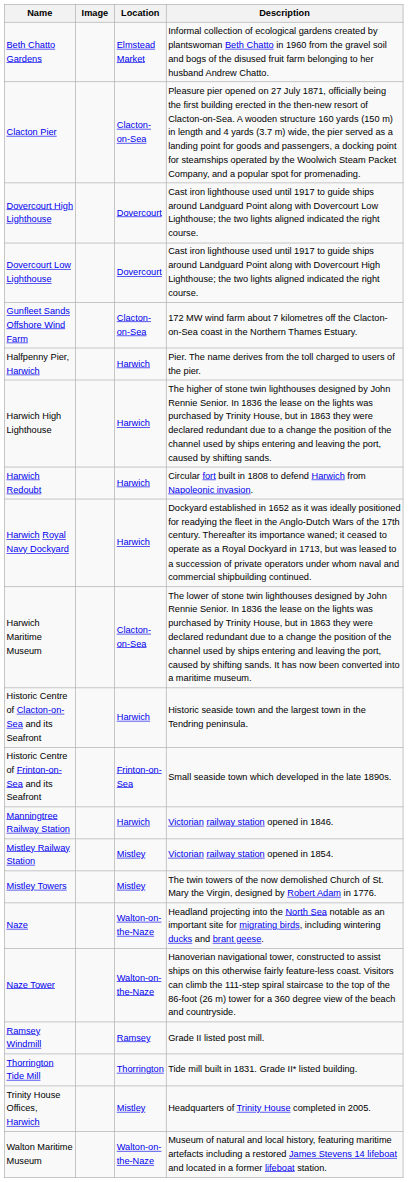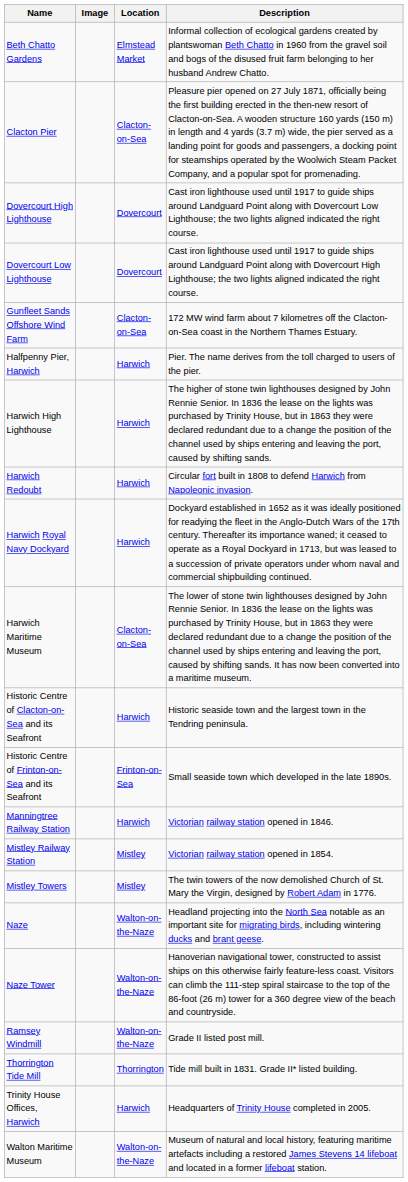 <table class="wikitable sortable" style="font-size:90%;width:100%;border:0px;text-align:left;line-height:150%;">
 <tr>
 <th width="18%">Name</th>
 <th width="10%" class="unsortable">Image</th>
 <th width="10%">Location</th>
 <th width="62%" class="unsortable">Description</th>
 </tr>
 <tr>
 <td><a href='#'>Beth Chatto Gardens</a></td>
 <td></td>
 <td><a href='#'>Elmstead Market</a></td>
 <td>Informal collection of ecological gardens created by plantswoman <a href='#'>Beth Chatto</a> in 1960 from the gravel soil and bogs of the disused fruit farm belonging to her husband Andrew Chatto.</td>
 </tr>
 <tr>
 <td><a href='#'>Clacton Pier</a></td>
 <td></td>
 <td><a href='#'>Clacton-on-Sea</a></td>
 <td>Pleasure pier opened on 27 July 1871, officially being the first building erected in the then-new resort of Clacton-on-Sea. A wooden structure 160 yards (150 m) in length and 4 yards (3.7 m) wide, the pier served as a landing point for goods and passengers, a docking point for steamships operated by the Woolwich Steam Packet Company, and a popular spot for promenading.</td>
 </tr>
 <tr>
 <td><a href='#'>Dovercourt High Lighthouse</a></td>
 <td></td>
 <td><a href='#'>Dovercourt</a></td>
 <td>Cast iron lighthouse used until 1917 to guide ships around Landguard Point along with Dovercourt Low Lighthouse; the two lights aligned indicated the right course.</td>
 </tr>
 <tr>
 <td><a href='#'>Dovercourt Low Lighthouse</a></td>
 <td></td>
 <td><a href='#'>Dovercourt</a></td>
 <td>Cast iron lighthouse used until 1917 to guide ships around Landguard Point along with Dovercourt High Lighthouse; the two lights aligned indicated the right course.</td>
 </tr>
 <tr>
 <td><a href='#'>Gunfleet Sands Offshore Wind Farm</a></td>
 <td></td>
 <td><a href='#'>Clacton-on-Sea</a></td>
 <td>172 MW wind farm about 7 kilometres off the Clacton-on-Sea coast in the Northern Thames Estuary.</td>
 </tr>
 <tr>
 <td>Halfpenny Pier, <a href='#'>Harwich</a></td>
 <td></td>
 <td><a href='#'>Harwich</a></td>
 <td>Pier. The name derives from the toll charged to users of the pier.</td>
 </tr>
 <tr>
 <td>Harwich High Lighthouse</td>
 <td></td>
 <td><a href='#'>Harwich</a></td>
 <td>The higher of stone twin lighthouses designed by John Rennie Senior. In 1836 the lease on the lights was purchased by Trinity House, but in 1863 they were declared redundant due to a change the position of the channel used by ships entering and leaving the port, caused by shifting sands.</td>
 </tr>
 <tr>
 <td><a href='#'>Harwich Redoubt</a></td>
 <td></td>
 <td><a href='#'>Harwich</a></td>
 <td>Circular <a href='#'>fort</a> built in 1808 to defend <a href='#'>Harwich</a> from <a href='#'>Napoleonic invasion</a>.</td>
 </tr>
 <tr>
 <td><a href='#'>Harwich</a> <a href='#'>Royal Navy Dockyard</a></td>
 <td></td>
 <td><a href='#'>Harwich</a></td>
 <td>Dockyard established in 1652 as it was ideally positioned for readying the fleet in the Anglo-Dutch Wars of the 17th century. Thereafter its importance waned; it ceased to operate as a Royal Dockyard in 1713, but was leased to a succession of private operators under whom naval and commercial shipbuilding continued.</td>
 </tr>
 <tr>
 <td>Harwich Maritime Museum</td>
 <td></td>
 <td><a href='#'>Clacton-on-Sea</a></td>
 <td>The lower of stone twin lighthouses designed by John Rennie Senior. In 1836 the lease on the lights was purchased by Trinity House, but in 1863 they were declared redundant due to a change the position of the channel used by ships entering and leaving the port, caused by shifting sands. It has now been converted into a maritime museum.</td>
 </tr>
 <tr>
 <td>Historic Centre of <a href='#'>Clacton-on-Sea</a> and its Seafront</td>
 <td></td>
 <td><a href='#'>Harwich</a></td>
 <td>Historic seaside town and the largest town in the Tendring peninsula.</td>
 </tr>
 <tr>
 <td>Historic Centre of <a href='#'>Frinton-on-Sea</a> and its Seafront</td>
 <td></td>
 <td><a href='#'>Frinton-on-Sea</a></td>
 <td>Small seaside town which developed in the late 1890s.</td>
 </tr>
 <tr>
 <td><a href='#'>Manningtree Railway Station</a></td>
 <td></td>
 <td><a href='#'>Harwich</a></td>
 <td><a href='#'>Victorian</a> <a href='#'>railway station</a> opened in 1846.</td>
 </tr>
 <tr>
 <td><a href='#'>Mistley Railway Station</a></td>
 <td></td>
 <td><a href='#'>Mistley</a></td>
 <td><a href='#'>Victorian</a> <a href='#'>railway station</a> opened in 1854.</td>
 </tr>
 <tr>
 <td><a href='#'>Mistley Towers</a></td>
 <td></td>
 <td><a href='#'>Mistley</a></td>
 <td>The twin towers of the now demolished Church of St. Mary the Virgin, designed by <a href='#'>Robert Adam</a> in 1776.</td>
 </tr>
 <tr>
 <td><a href='#'>Naze</a></td>
 <td></td>
 <td><a href='#'>Walton-on-the-Naze</a></td>
 <td>Headland projecting into the <a href='#'>North Sea</a> notable as an important site for <a href='#'>migrating birds</a>, including wintering <a href='#'>ducks</a> and <a href='#'>brant geese</a>.</td>
 </tr>
 <tr>
 <td><a href='#'>Naze Tower</a></td>
 <td></td>
 <td><a href='#'>Walton-on-the-Naze</a></td>
 <td>Hanoverian navigational tower, constructed to assist ships on this otherwise fairly feature-less coast. Visitors can climb the 111-step spiral staircase to the top of the 86-foot (26 m) tower for a 360 degree view of the beach and countryside.</td>
 </tr>
 <tr>
 <td><a href='#'>Ramsey Windmill</a></td>
 <td></td>
-<td><a href='#'>Ramsey</a></td>
+<td><a href='#'>Walton-on-the-Naze</a></td>
 <td>Grade II listed post mill.</td>
 </tr>
 <tr>
 <td><a href='#'>Thorrington Tide Mill</a></td>
 <td></td>
 <td><a href='#'>Thorrington</a></td>
 <td>Tide mill built in 1831. Grade II* listed building.</td>
 </tr>
 <tr>
 <td>Trinity House Offices, <a href='#'>Harwich</a></td>
 <td></td>
-<td><a href='#'>Mistley</a></td>
+<td><a href='#'>Harwich</a></td>
 <td>Headquarters of <a href='#'>Trinity House</a> completed in 2005.</td>
 </tr>
 <tr>
 <td>Walton Maritime Museum</td>
 <td></td>
 <td><a href='#'>Walton-on-the-Naze</a></td>
 <td>Museum of natural and local history, featuring maritime artefacts including a restored <a href='#'>James Stevens 14 lifeboat</a> and located in a former <a href='#'>lifeboat</a> station.</td>
 </tr>
 <tr>
 </tr>
 </table>
